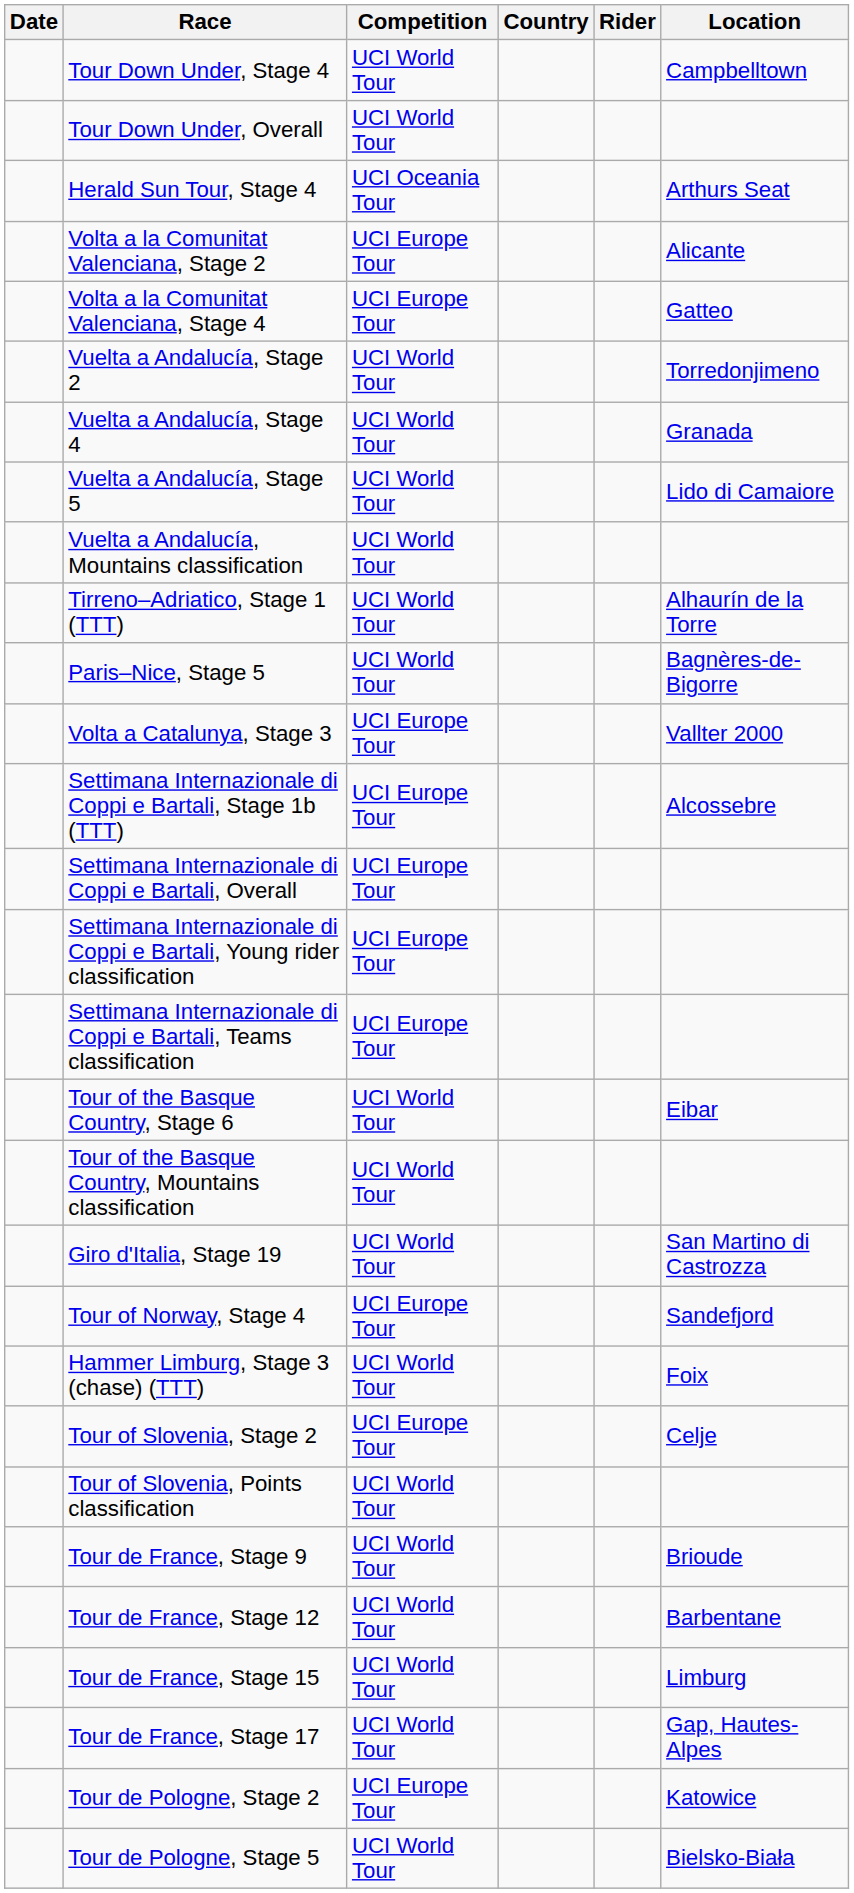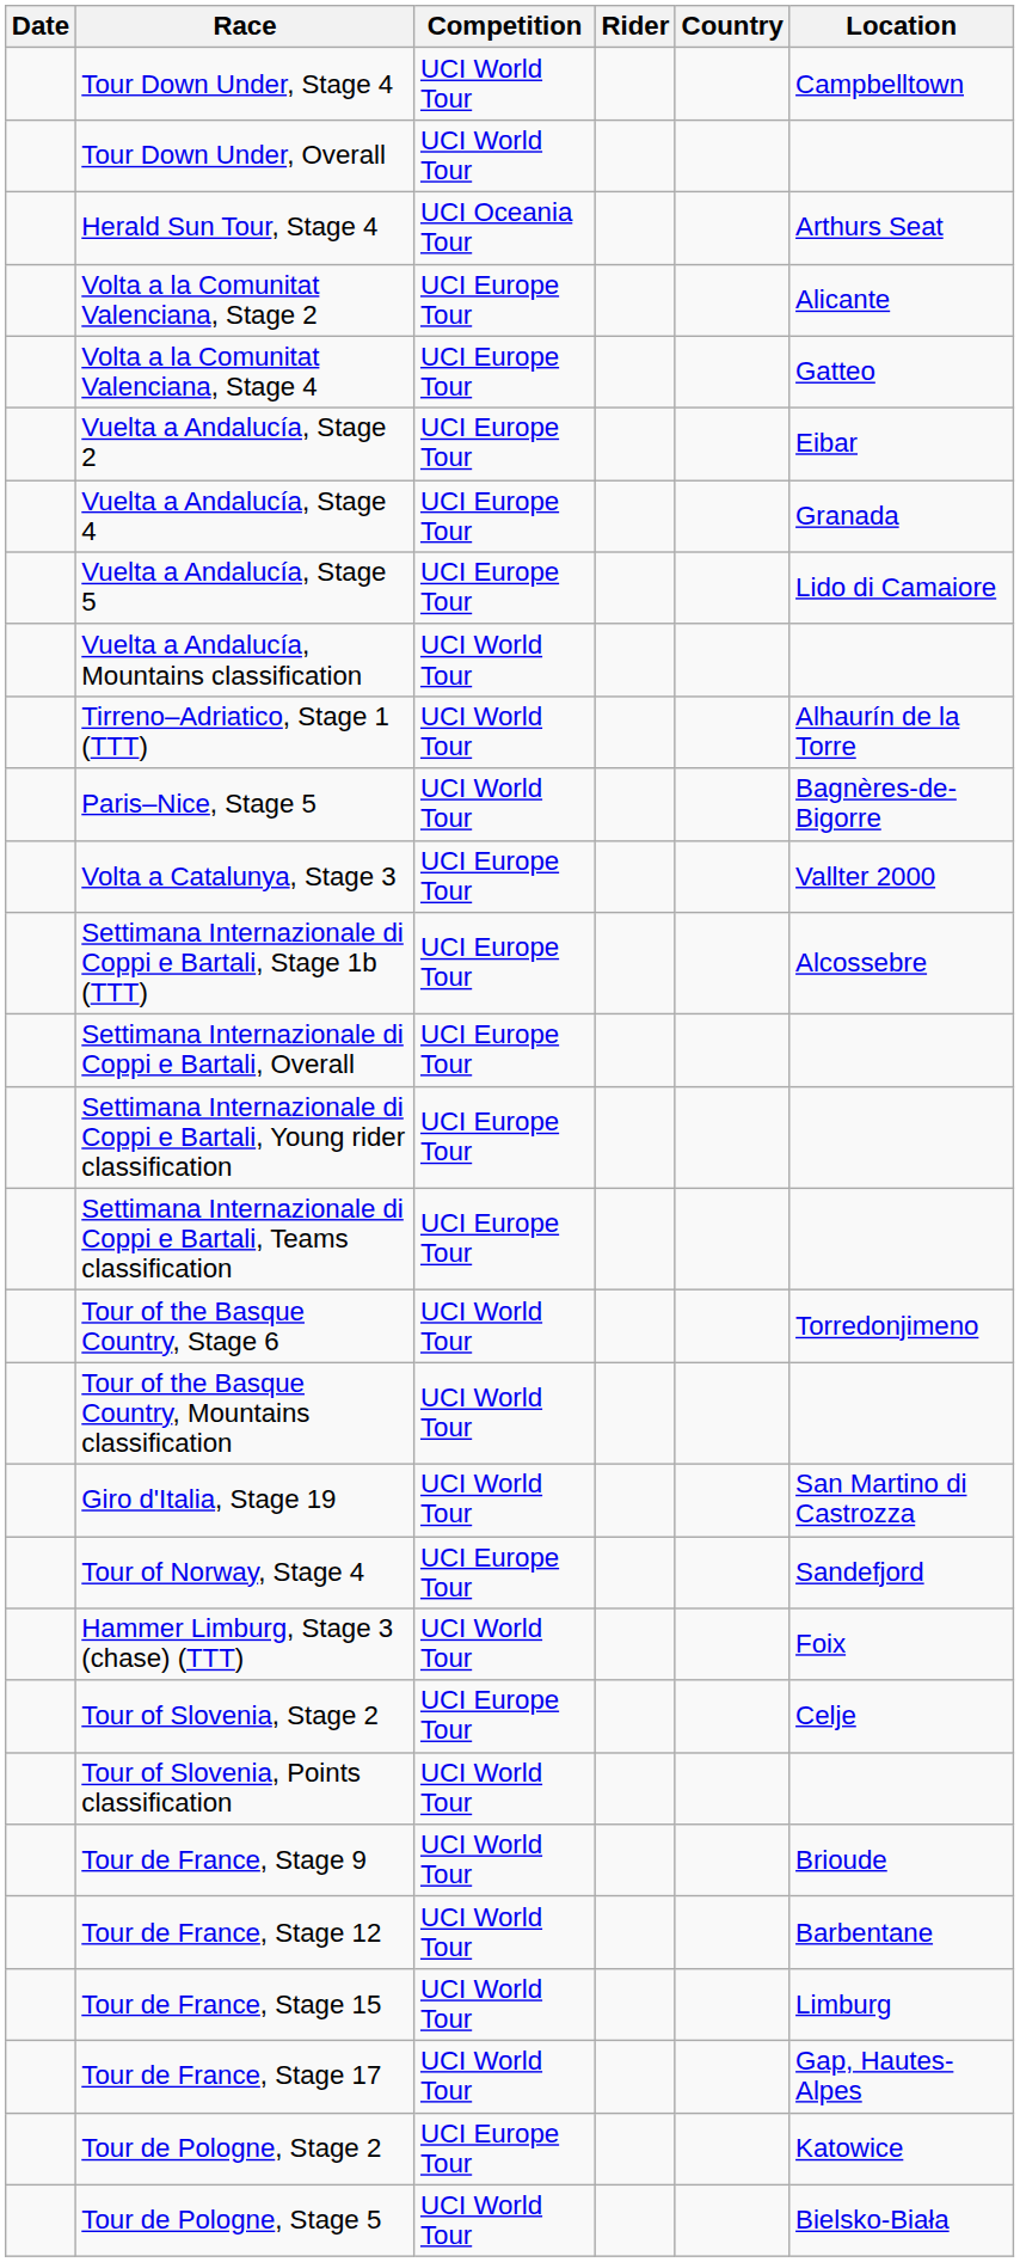 <table class="wikitable sortable">
 <tr>
 <th>Date</th>
 <th>Race</th>
 <th>Competition</th>
+<th>Rider</th>
 <th>Country</th>
-<th>Rider</th>
 <th>Location</th>
 </tr>
 <tr>
 <td></td>
 <td><a href='#'>Tour Down Under</a>, Stage 4</td>
 <td><a href='#'>UCI World Tour</a></td>
 <td></td>
 <td></td>
 <td><a href='#'>Campbelltown</a></td>
 </tr>
 <tr>
 <td></td>
 <td><a href='#'>Tour Down Under</a>, Overall</td>
 <td><a href='#'>UCI World Tour</a></td>
 <td></td>
 <td></td>
 <td></td>
 </tr>
 <tr>
 <td></td>
 <td><a href='#'>Herald Sun Tour</a>, Stage 4</td>
 <td><a href='#'>UCI Oceania Tour</a></td>
 <td></td>
 <td></td>
 <td><a href='#'>Arthurs Seat</a></td>
 </tr>
 <tr>
 <td></td>
 <td><a href='#'>Volta a la Comunitat Valenciana</a>, Stage 2</td>
 <td><a href='#'>UCI Europe Tour</a></td>
 <td></td>
 <td></td>
 <td><a href='#'>Alicante</a></td>
 </tr>
 <tr>
 <td></td>
 <td><a href='#'>Volta a la Comunitat Valenciana</a>, Stage 4</td>
 <td><a href='#'>UCI Europe Tour</a></td>
 <td></td>
 <td></td>
 <td><a href='#'>Gatteo</a></td>
 </tr>
 <tr>
 <td></td>
 <td><a href='#'>Vuelta a Andalucía</a>, Stage 2</td>
-<td><a href='#'>UCI World Tour</a></td>
+<td><a href='#'>UCI Europe Tour</a></td>
 <td></td>
 <td></td>
-<td><a href='#'>Torredonjimeno</a></td>
+<td><a href='#'>Eibar</a></td>
 </tr>
 <tr>
 <td></td>
 <td><a href='#'>Vuelta a Andalucía</a>, Stage 4</td>
-<td><a href='#'>UCI World Tour</a></td>
+<td><a href='#'>UCI Europe Tour</a></td>
 <td></td>
 <td></td>
 <td><a href='#'>Granada</a></td>
 </tr>
 <tr>
 <td></td>
 <td><a href='#'>Vuelta a Andalucía</a>, Stage 5</td>
-<td><a href='#'>UCI World Tour</a></td>
+<td><a href='#'>UCI Europe Tour</a></td>
 <td></td>
 <td></td>
 <td><a href='#'>Lido di Camaiore</a></td>
 </tr>
 <tr>
 <td></td>
 <td><a href='#'>Vuelta a Andalucía</a>, Mountains classification</td>
 <td><a href='#'>UCI World Tour</a></td>
 <td></td>
 <td></td>
 <td></td>
 </tr>
 <tr>
 <td></td>
 <td><a href='#'>Tirreno–Adriatico</a>, Stage 1 (<a href='#'>TTT</a>)</td>
 <td><a href='#'>UCI World Tour</a></td>
+<td align="center"></td>
 <td></td>
-<td align="center"></td>
 <td><a href='#'>Alhaurín de la Torre</a></td>
 </tr>
 <tr>
 <td></td>
 <td><a href='#'>Paris–Nice</a>, Stage 5</td>
 <td><a href='#'>UCI World Tour</a></td>
 <td></td>
 <td></td>
 <td><a href='#'>Bagnères-de-Bigorre</a></td>
 </tr>
 <tr>
 <td></td>
 <td><a href='#'>Volta a Catalunya</a>, Stage 3</td>
 <td><a href='#'>UCI Europe Tour</a></td>
 <td></td>
 <td></td>
 <td><a href='#'>Vallter 2000</a></td>
 </tr>
 <tr>
 <td></td>
 <td><a href='#'>Settimana Internazionale di Coppi e Bartali</a>, Stage 1b (<a href='#'>TTT</a>)</td>
 <td><a href='#'>UCI Europe Tour</a></td>
+<td align="center"></td>
 <td></td>
-<td align="center"></td>
 <td><a href='#'>Alcossebre</a></td>
 </tr>
 <tr>
 <td></td>
 <td><a href='#'>Settimana Internazionale di Coppi e Bartali</a>, Overall</td>
 <td><a href='#'>UCI Europe Tour</a></td>
 <td></td>
 <td></td>
 <td></td>
 </tr>
 <tr>
 <td></td>
 <td><a href='#'>Settimana Internazionale di Coppi e Bartali</a>, Young rider classification</td>
 <td><a href='#'>UCI Europe Tour</a></td>
 <td></td>
 <td></td>
 <td></td>
 </tr>
 <tr>
 <td></td>
 <td><a href='#'>Settimana Internazionale di Coppi e Bartali</a>, Teams classification</td>
 <td><a href='#'>UCI Europe Tour</a></td>
+<td align="center"></td>
 <td></td>
-<td align="center"></td>
 <td></td>
 </tr>
 <tr>
 <td></td>
 <td><a href='#'>Tour of the Basque Country</a>, Stage 6</td>
 <td><a href='#'>UCI World Tour</a></td>
 <td></td>
 <td></td>
-<td><a href='#'>Eibar</a></td>
+<td><a href='#'>Torredonjimeno</a></td>
 </tr>
 <tr>
 <td></td>
 <td><a href='#'>Tour of the Basque Country</a>, Mountains classification</td>
 <td><a href='#'>UCI World Tour</a></td>
 <td></td>
 <td></td>
 <td></td>
 </tr>
 <tr>
 <td></td>
 <td><a href='#'>Giro d'Italia</a>, Stage 19</td>
 <td><a href='#'>UCI World Tour</a></td>
 <td></td>
 <td></td>
 <td><a href='#'>San Martino di Castrozza</a></td>
 </tr>
 <tr>
 <td></td>
 <td><a href='#'>Tour of Norway</a>, Stage 4</td>
 <td><a href='#'>UCI Europe Tour</a></td>
 <td></td>
 <td></td>
 <td><a href='#'>Sandefjord</a></td>
 </tr>
 <tr>
 <td></td>
 <td><a href='#'>Hammer Limburg</a>, Stage 3 (chase) (<a href='#'>TTT</a>)</td>
 <td><a href='#'>UCI World Tour</a></td>
+<td align="center"></td>
 <td></td>
-<td align="center"></td>
 <td><a href='#'>Foix</a></td>
 </tr>
 <tr>
 <td></td>
 <td><a href='#'>Tour of Slovenia</a>, Stage 2</td>
 <td><a href='#'>UCI Europe Tour</a></td>
 <td></td>
 <td></td>
 <td><a href='#'>Celje</a></td>
 </tr>
 <tr>
 <td></td>
 <td><a href='#'>Tour of Slovenia</a>, Points classification</td>
 <td><a href='#'>UCI World Tour</a></td>
 <td></td>
 <td></td>
 <td></td>
 </tr>
 <tr>
 <td></td>
 <td><a href='#'>Tour de France</a>, Stage 9</td>
 <td><a href='#'>UCI World Tour</a></td>
 <td></td>
 <td></td>
 <td><a href='#'>Brioude</a></td>
 </tr>
 <tr>
 <td></td>
 <td><a href='#'>Tour de France</a>, Stage 12</td>
 <td><a href='#'>UCI World Tour</a></td>
 <td></td>
 <td></td>
 <td><a href='#'>Barbentane</a></td>
 </tr>
 <tr>
 <td></td>
 <td><a href='#'>Tour de France</a>, Stage 15</td>
 <td><a href='#'>UCI World Tour</a></td>
 <td></td>
 <td></td>
 <td><a href='#'>Limburg</a></td>
 </tr>
 <tr>
 <td></td>
 <td><a href='#'>Tour de France</a>, Stage 17</td>
 <td><a href='#'>UCI World Tour</a></td>
 <td></td>
 <td></td>
 <td><a href='#'>Gap, Hautes-Alpes</a></td>
 </tr>
 <tr>
 <td></td>
 <td><a href='#'>Tour de Pologne</a>, Stage 2</td>
 <td><a href='#'>UCI Europe Tour</a></td>
 <td></td>
 <td></td>
 <td><a href='#'>Katowice</a></td>
 </tr>
 <tr>
 <td></td>
 <td><a href='#'>Tour de Pologne</a>, Stage 5</td>
 <td><a href='#'>UCI World Tour</a></td>
 <td></td>
 <td></td>
 <td><a href='#'>Bielsko-Biała</a></td>
 </tr>
 </table>
